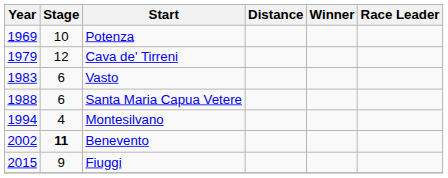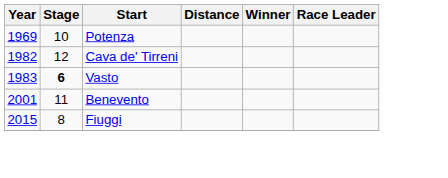 <table class="wikitable">
 <tr>
 <th>Year</th>
 <th>Stage</th>
 <th>Start</th>
 <th>Distance</th>
 <th>Winner</th>
 <th>Race Leader</th>
 </tr>
 <tr>
 <td align="center"><a href='#'>1969</a></td>
 <td align="center">10</td>
 <td><a href='#'>Potenza</a></td>
 <td align="center"></td>
 <td></td>
 <td></td>
 </tr>
 <tr>
-<td align="center"><a href='#'>1979</a></td>
+<td align="center"><a href='#'>1982</a></td>
 <td align="center">12</td>
 <td><a href='#'>Cava de' Tirreni</a></td>
 <td align="center"></td>
 <td></td>
 <td></td>
 </tr>
 <tr>
 <td align="center"><a href='#'>1983</a></td>
-<td align="center">6</td>
+<td align="center"><strong>6</strong></td>
 <td><a href='#'>Vasto</a></td>
 <td align="center"></td>
 <td></td>
 <td></td>
 </tr>
 <tr>
-<td align="center"><a href='#'>1988</a></td>
-<td align="center">6</td>
-<td><a href='#'>Santa Maria Capua Vetere</a></td>
-<td align="center"></td>
-<td></td>
-<td></td>
-</tr>
-<tr>
-<td align="center"><a href='#'>1994</a></td>
-<td align="center">4</td>
-<td><a href='#'>Montesilvano</a></td>
-<td align="center"></td>
-<td></td>
-<td></td>
-</tr>
-<tr>
-<td align="center"><a href='#'>2002</a></td>
-<td align="center"><strong>11</strong></td>
+<td align="center"><a href='#'>2001</a></td>
+<td align="center">11</td>
 <td><a href='#'>Benevento</a></td>
 <td align="center"></td>
 <td></td>
 <td></td>
 </tr>
 <tr>
 <td align="center"><a href='#'>2015</a></td>
-<td align="center">9</td>
+<td align="center">8</td>
 <td><a href='#'>Fiuggi</a></td>
 <td align="center"></td>
 <td></td>
 <td></td>
 </tr>
 <tr>
 </tr>
 </table>
